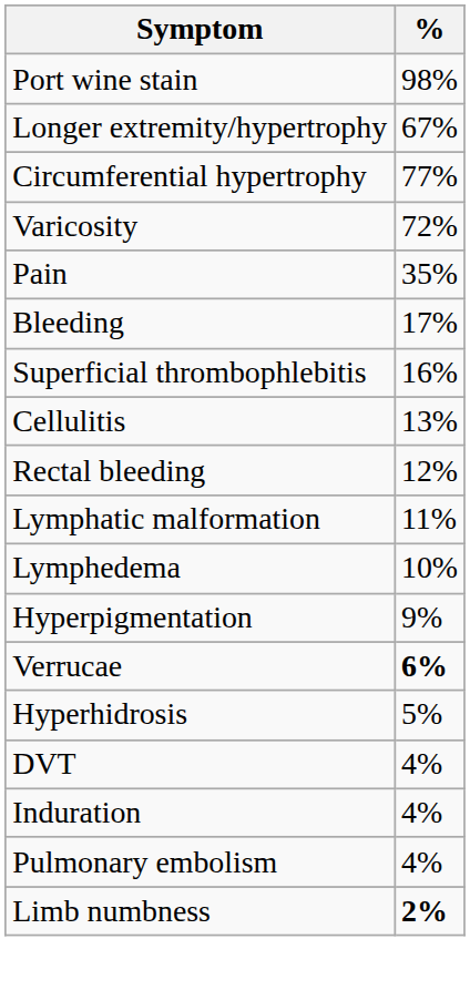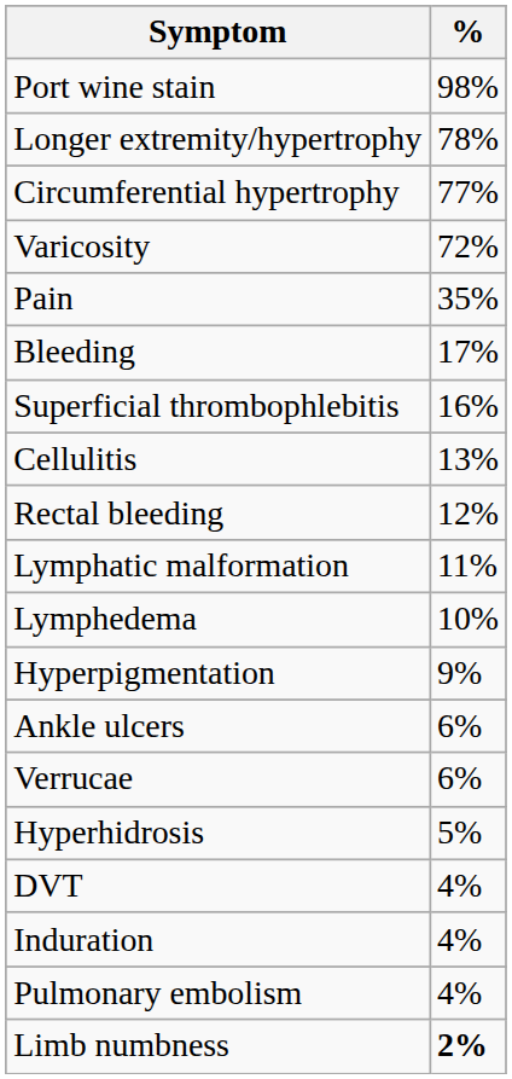 <table class="wikitable">
 <tr>
 <th>Symptom</th>
 <th>%</th>
 </tr>
 <tr>
 <td>Port wine stain</td>
 <td>98%</td>
 </tr>
 <tr>
 <td>Longer extremity/hypertrophy</td>
-<td>67%</td>
+<td>78%</td>
 </tr>
 <tr>
 <td>Circumferential hypertrophy</td>
 <td>77%</td>
 </tr>
 <tr>
 <td>Varicosity</td>
 <td>72%</td>
 </tr>
 <tr>
 <td>Pain</td>
 <td>35%</td>
 </tr>
 <tr>
 <td>Bleeding</td>
 <td>17%</td>
 </tr>
 <tr>
 <td>Superficial thrombophlebitis</td>
 <td>16%</td>
 </tr>
 <tr>
 <td>Cellulitis</td>
 <td>13%</td>
 </tr>
 <tr>
 <td>Rectal bleeding</td>
 <td>12%</td>
 </tr>
 <tr>
 <td>Lymphatic malformation</td>
 <td>11%</td>
 </tr>
 <tr>
 <td>Lymphedema</td>
 <td>10%</td>
 </tr>
 <tr>
 <td>Hyperpigmentation</td>
 <td>9%</td>
 </tr>
 <tr>
+<td>Ankle ulcers</td>
+<td>6%</td>
+</tr>
+<tr>
 <td>Verrucae</td>
-<td><strong>6%</strong></td>
+<td>6%</td>
 </tr>
 <tr>
 <td>Hyperhidrosis</td>
 <td>5%</td>
 </tr>
 <tr>
 <td>DVT</td>
 <td>4%</td>
 </tr>
 <tr>
 <td>Induration</td>
 <td>4%</td>
 </tr>
 <tr>
 <td>Pulmonary embolism</td>
 <td>4%</td>
 </tr>
 <tr>
 <td>Limb numbness</td>
 <td><strong>2%</strong></td>
 </tr>
 </table>
